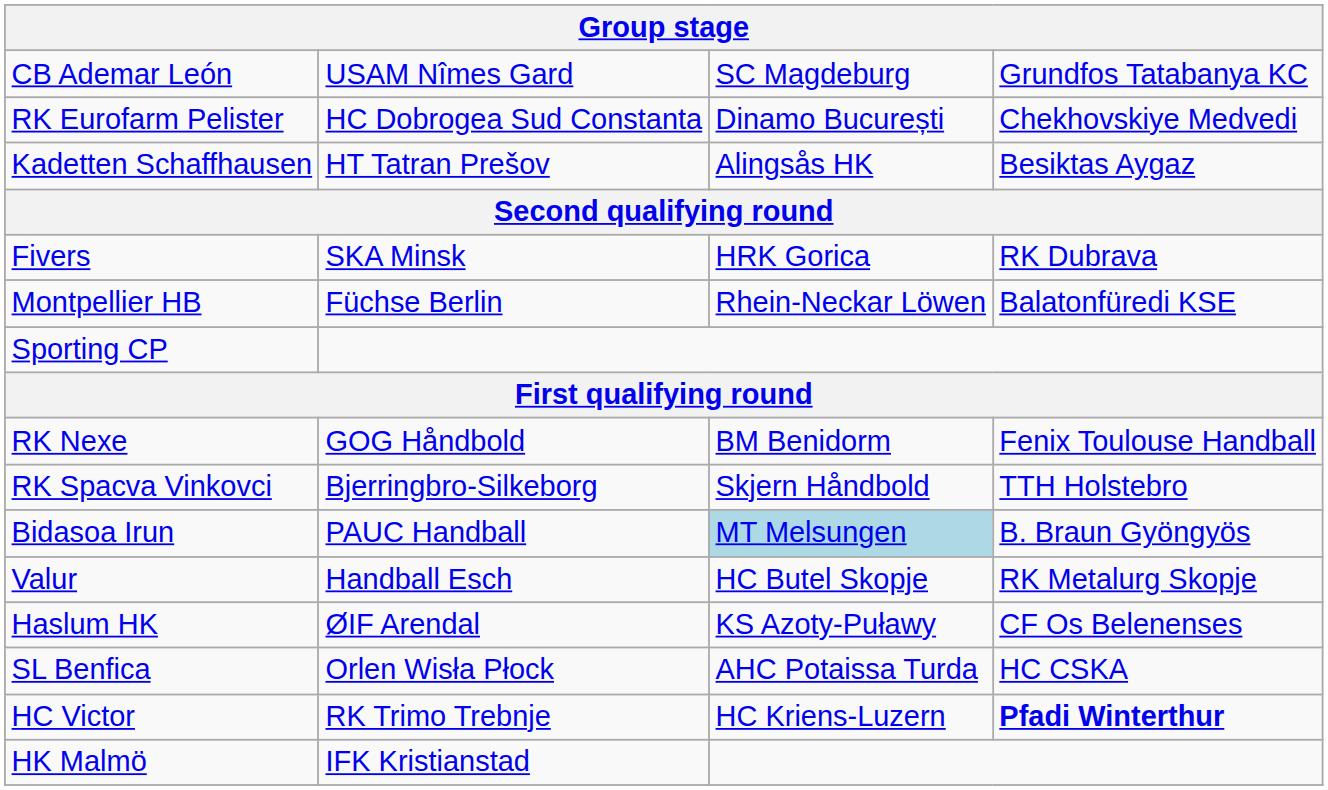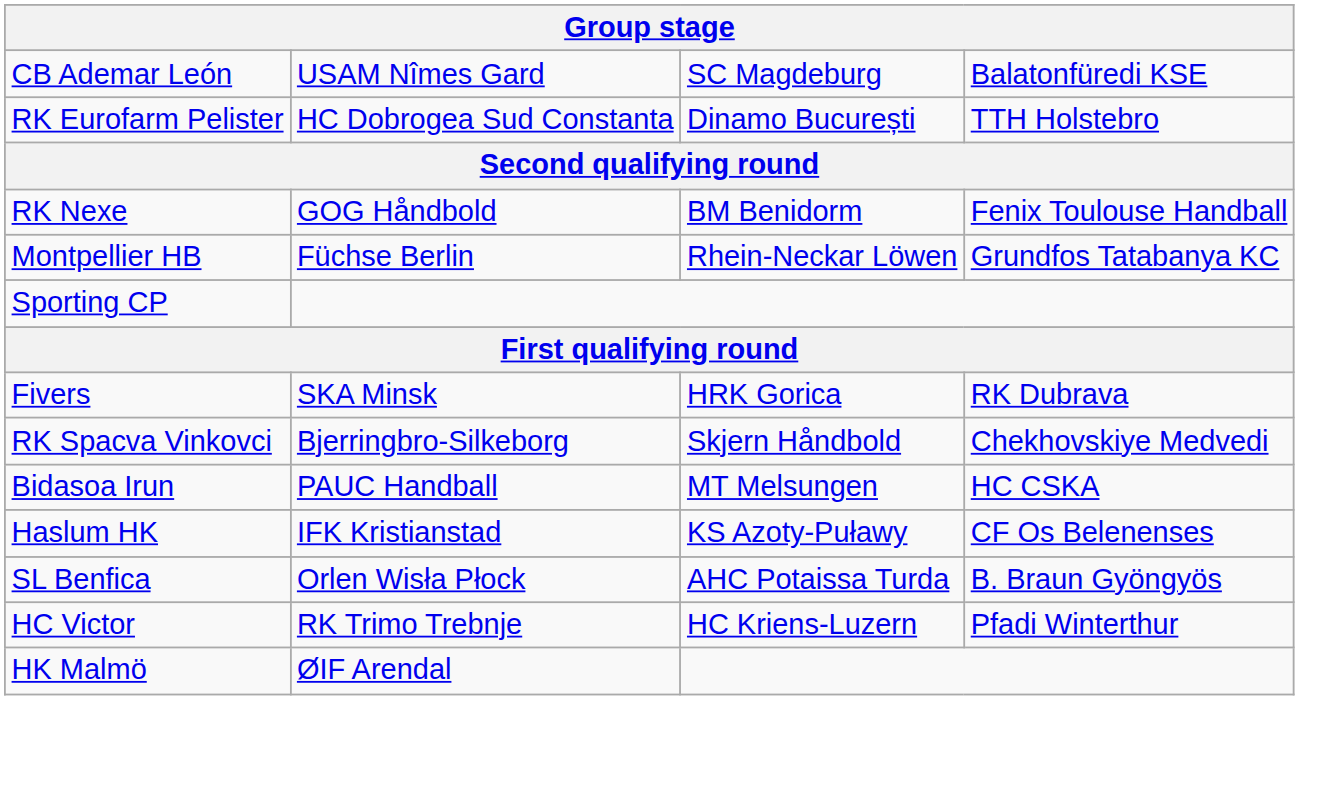 <table class="wikitable">
 <tr>
 <th colspan=4><a href='#'>Group stage</a></th>
 </tr>
 <tr>
 <td> <a href='#'>CB Ademar León</a></td>
 <td> <a href='#'>USAM Nîmes Gard</a></td>
 <td> <a href='#'>SC Magdeburg</a></td>
-<td> <a href='#'>Grundfos Tatabanya KC</a></td>
+<td> <a href='#'>Balatonfüredi KSE</a></td>
 </tr>
 <tr>
 <td> <a href='#'>RK Eurofarm Pelister</a></td>
 <td> <a href='#'>HC Dobrogea Sud Constanta</a></td>
 <td> <a href='#'>Dinamo București</a></td>
-<td> <a href='#'>Chekhovskiye Medvedi</a></td>
-</tr>
-<tr>
-<td> <a href='#'>Kadetten Schaffhausen</a></td>
-<td> <a href='#'>HT Tatran Prešov</a></td>
-<td> <a href='#'>Alingsås HK</a></td>
-<td> <a href='#'>Besiktas Aygaz</a></td>
+<td> <a href='#'>TTH Holstebro</a></td>
 </tr>
 <tr>
 <th colspan=4><a href='#'>Second qualifying round</a></th>
 </tr>
 <tr>
-<td> <a href='#'>Fivers</a></td>
-<td> <a href='#'>SKA Minsk</a></td>
-<td> <a href='#'>HRK Gorica</a></td>
-<td> <a href='#'>RK Dubrava</a></td>
+<td> <a href='#'>RK Nexe</a></td>
+<td> <a href='#'>GOG Håndbold</a></td>
+<td> <a href='#'>BM Benidorm</a></td>
+<td> <a href='#'>Fenix Toulouse Handball</a></td>
 </tr>
 <tr>
 <td> <a href='#'>Montpellier HB</a></td>
 <td> <a href='#'>Füchse Berlin</a></td>
 <td> <a href='#'>Rhein-Neckar Löwen</a></td>
-<td> <a href='#'>Balatonfüredi KSE</a></td>
+<td> <a href='#'>Grundfos Tatabanya KC</a></td>
 </tr>
 <tr>
 <td> <a href='#'>Sporting CP</a></td>
 <td colspan="3"></td>
 </tr>
 <tr>
 <th colspan=4><a href='#'>First qualifying round</a></th>
 </tr>
 <tr>
-<td> <a href='#'>RK Nexe</a></td>
-<td> <a href='#'>GOG Håndbold</a></td>
-<td> <a href='#'>BM Benidorm</a></td>
-<td> <a href='#'>Fenix Toulouse Handball</a></td>
+<td> <a href='#'>Fivers</a></td>
+<td> <a href='#'>SKA Minsk</a></td>
+<td> <a href='#'>HRK Gorica</a></td>
+<td> <a href='#'>RK Dubrava</a></td>
 </tr>
 <tr>
 <td> <a href='#'>RK Spacva Vinkovci</a></td>
 <td> <a href='#'>Bjerringbro-Silkeborg</a></td>
 <td> <a href='#'>Skjern Håndbold</a></td>
-<td> <a href='#'>TTH Holstebro</a></td>
+<td> <a href='#'>Chekhovskiye Medvedi</a></td>
 </tr>
 <tr>
 <td> <a href='#'>Bidasoa Irun</a></td>
 <td> <a href='#'>PAUC Handball</a></td>
-<td style="background: lightblue;"> <a href='#'>MT Melsungen</a></td>
-<td> <a href='#'>B. Braun Gyöngyös</a></td>
-</tr>
-<tr>
-<td> <a href='#'>Valur</a></td>
-<td> <a href='#'>Handball Esch</a></td>
-<td> <a href='#'>HC Butel Skopje</a></td>
-<td> <a href='#'>RK Metalurg Skopje</a></td>
+<td> <a href='#'>MT Melsungen</a></td>
+<td> <a href='#'>HC CSKA</a></td>
 </tr>
 <tr>
 <td> <a href='#'>Haslum HK</a></td>
-<td> <a href='#'>ØIF Arendal</a></td>
+<td> <a href='#'>IFK Kristianstad</a></td>
 <td> <a href='#'>KS Azoty-Puławy</a></td>
 <td> <a href='#'>CF Os Belenenses</a></td>
 </tr>
 <tr>
 <td> <a href='#'>SL Benfica</a></td>
 <td> <a href='#'>Orlen Wisła Płock</a></td>
 <td> <a href='#'>AHC Potaissa Turda</a></td>
-<td> <a href='#'>HC CSKA</a></td>
+<td> <a href='#'>B. Braun Gyöngyös</a></td>
 </tr>
 <tr>
 <td> <a href='#'>HC Victor</a></td>
 <td> <a href='#'>RK Trimo Trebnje</a></td>
 <td> <a href='#'>HC Kriens-Luzern</a></td>
-<td><strong> <a href='#'>Pfadi Winterthur</a></strong></td>
+<td> <a href='#'>Pfadi Winterthur</a></td>
 </tr>
 <tr>
 <td> <a href='#'>HK Malmö</a></td>
-<td> <a href='#'>IFK Kristianstad</a></td>
+<td> <a href='#'>ØIF Arendal</a></td>
 <td colspan="2"></td>
 </tr>
 </table>
